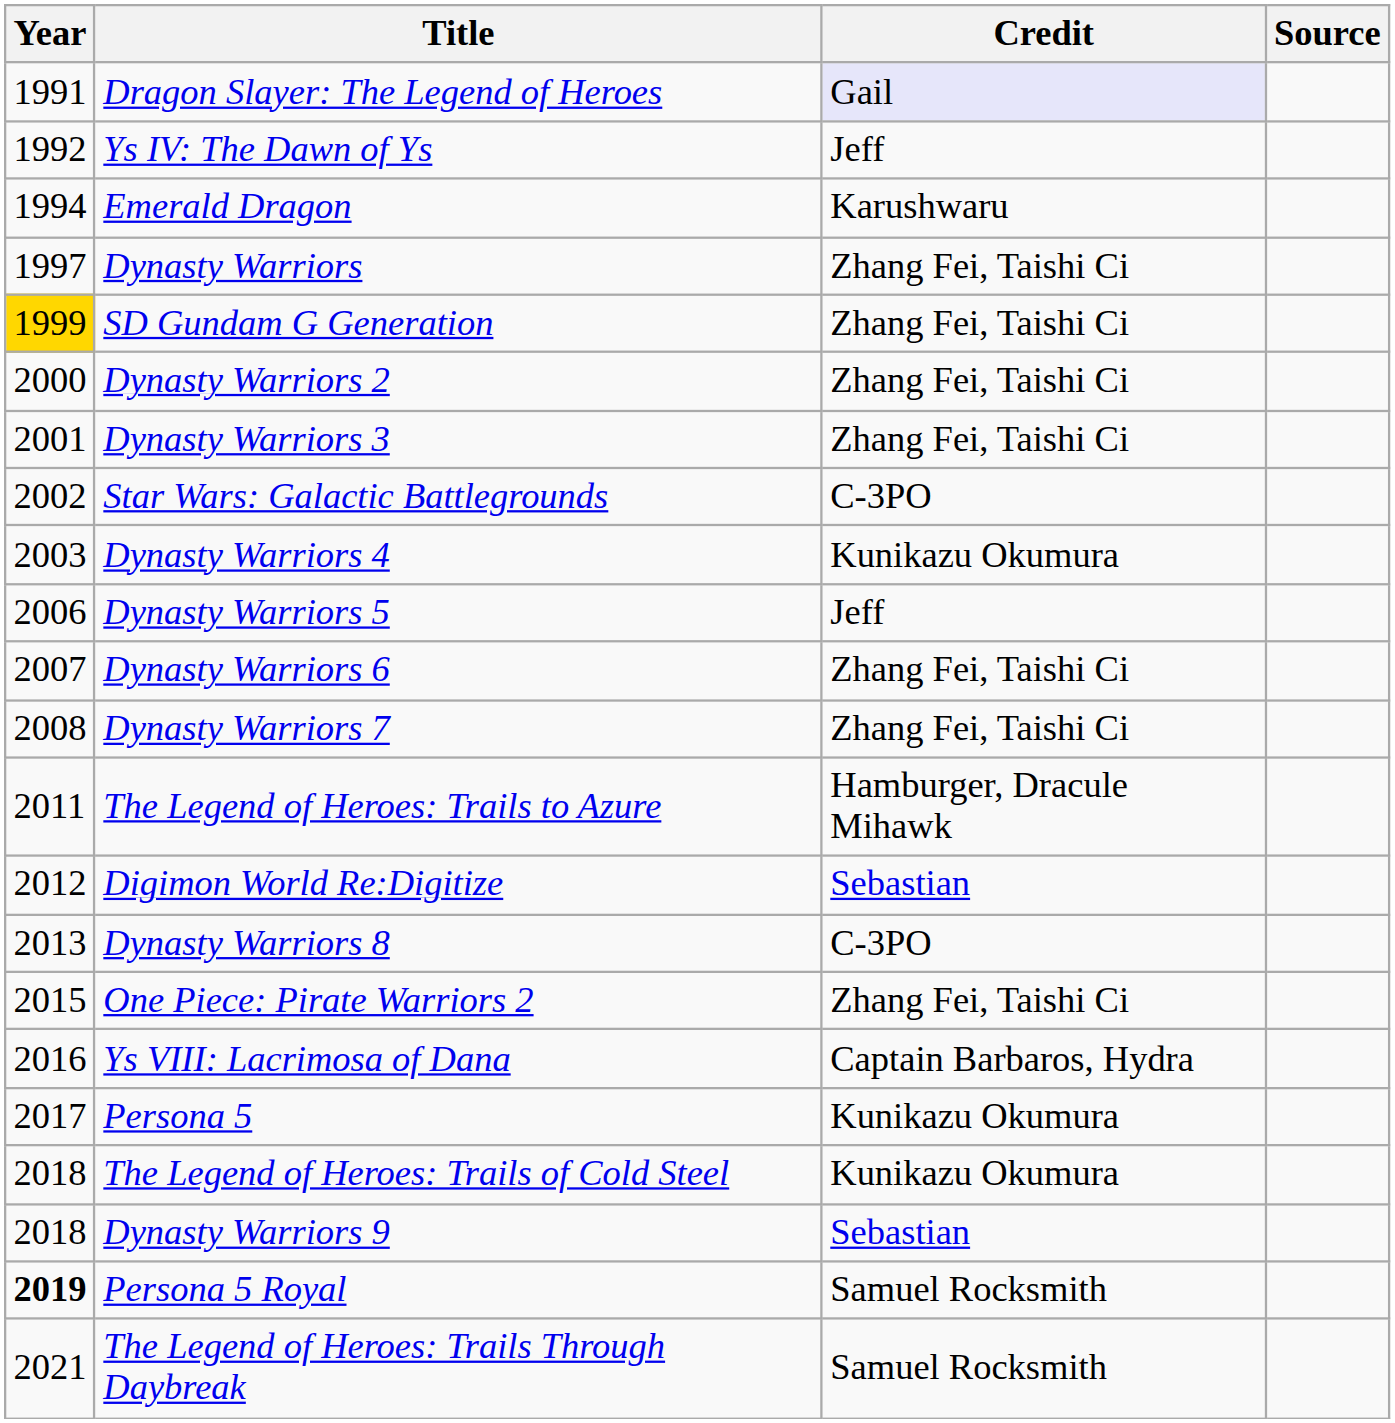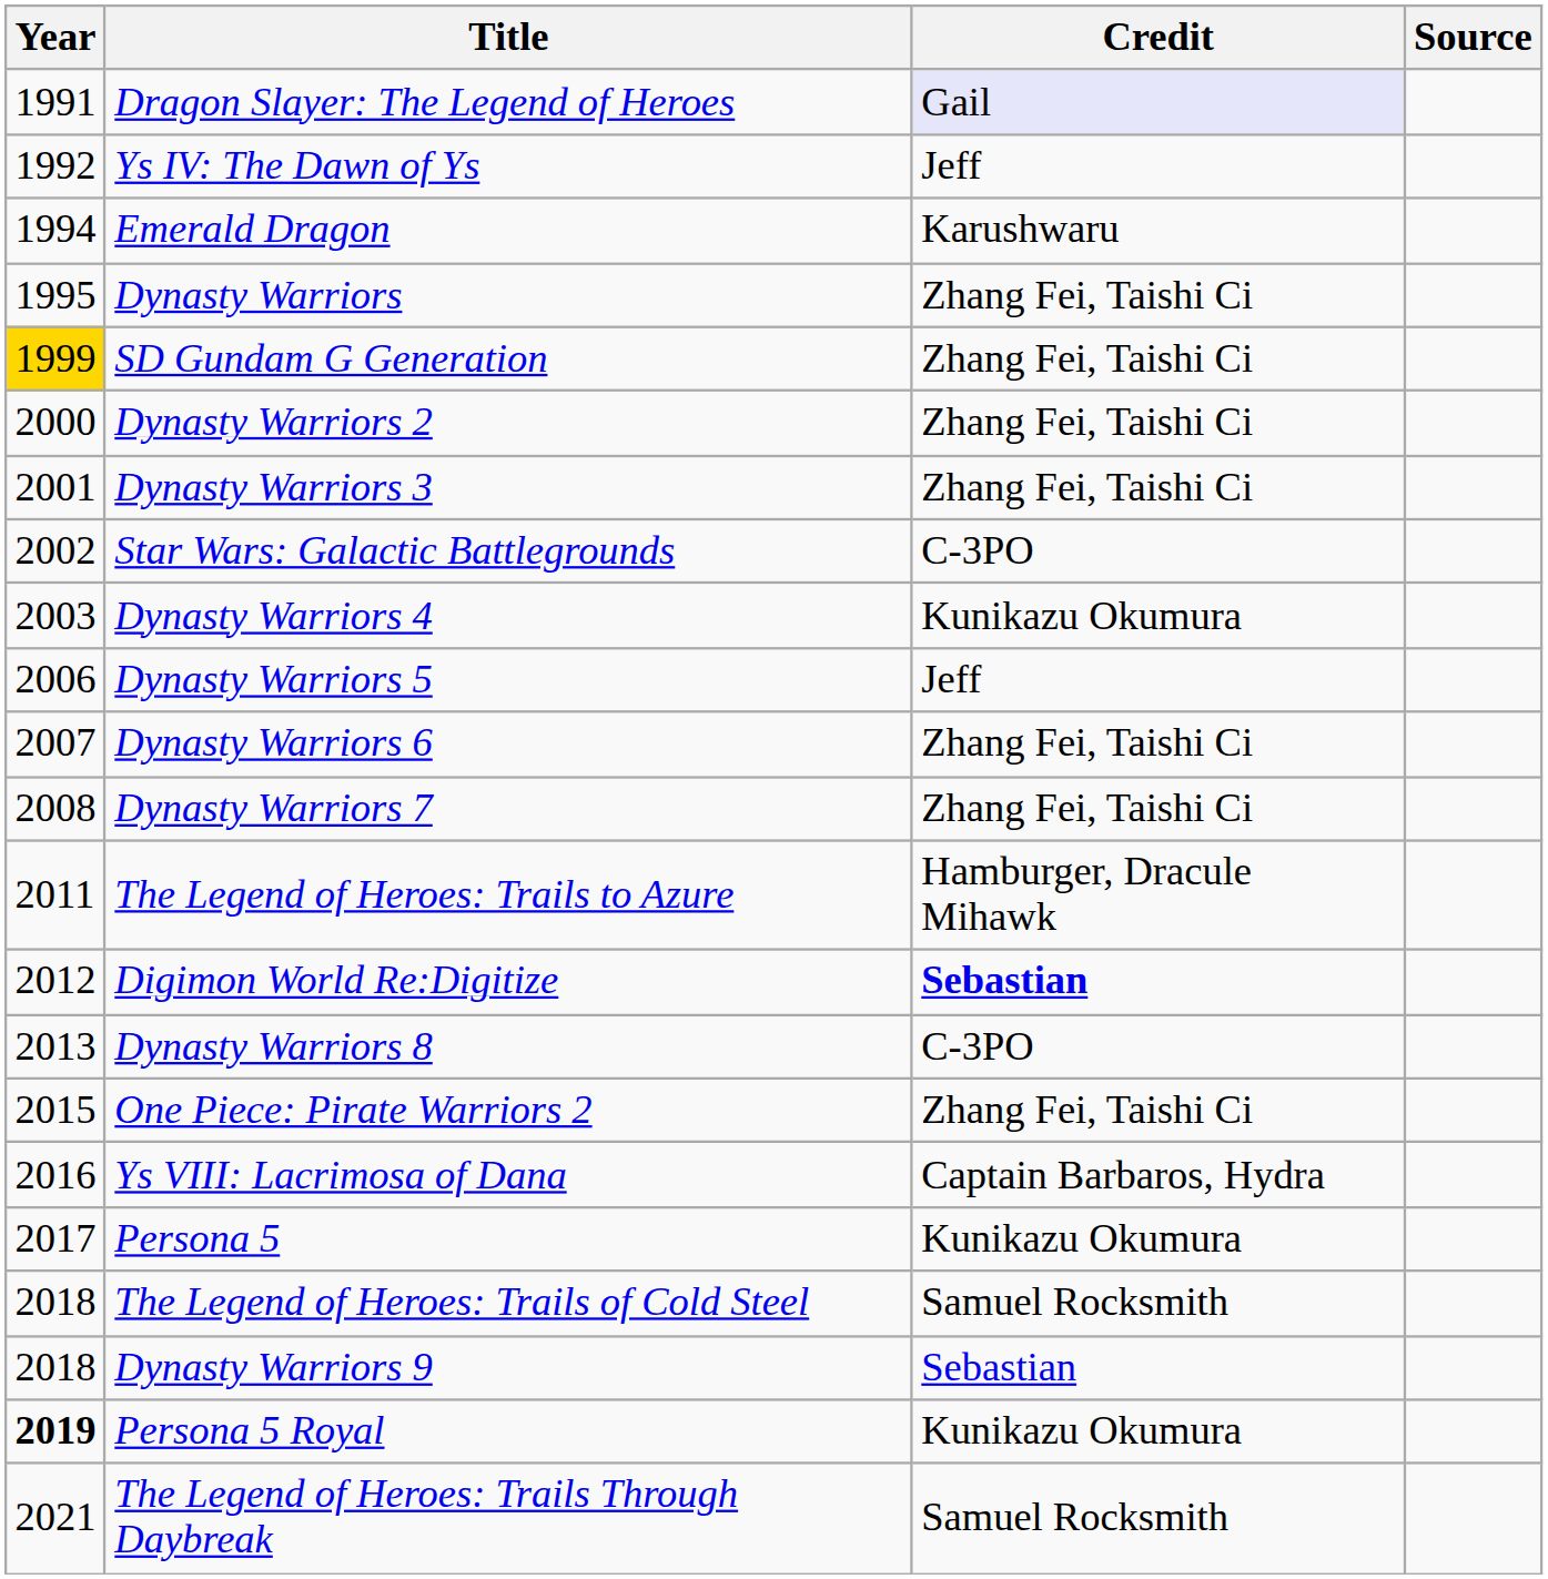 <table class="wikitable">
 <tr>
 <th>Year</th>
 <th>Title</th>
 <th>Credit</th>
 <th>Source</th>
 </tr>
 <tr>
 <td>1991</td>
 <td><em><a href='#'>Dragon Slayer: The Legend of Heroes</a></em></td>
 <td style="background: lavender;">Gail</td>
 <td></td>
 </tr>
 <tr>
 <td>1992</td>
 <td><em><a href='#'>Ys IV: The Dawn of Ys</a></em></td>
 <td>Jeff</td>
 <td></td>
 </tr>
 <tr>
 <td>1994</td>
 <td><em><a href='#'>Emerald Dragon</a></em></td>
 <td>Karushwaru</td>
 <td></td>
 </tr>
 <tr>
-<td>1997</td>
+<td>1995</td>
 <td><em><a href='#'>Dynasty Warriors</a></em></td>
 <td>Zhang Fei, Taishi Ci</td>
 <td></td>
 </tr>
 <tr>
 <td style="background: gold;">1999</td>
 <td><em><a href='#'>SD Gundam G Generation</a></em></td>
 <td>Zhang Fei, Taishi Ci</td>
 <td></td>
 </tr>
 <tr>
 <td>2000</td>
 <td><em><a href='#'>Dynasty Warriors 2</a></em></td>
 <td>Zhang Fei, Taishi Ci</td>
 <td></td>
 </tr>
 <tr>
 <td>2001</td>
 <td><em><a href='#'>Dynasty Warriors 3</a></em></td>
 <td>Zhang Fei, Taishi Ci</td>
 <td></td>
 </tr>
 <tr>
 <td>2002</td>
 <td><em><a href='#'>Star Wars: Galactic Battlegrounds</a></em></td>
 <td>C-3PO</td>
 <td></td>
 </tr>
 <tr>
 <td>2003</td>
 <td><em><a href='#'>Dynasty Warriors 4</a></em></td>
 <td>Kunikazu Okumura</td>
 <td></td>
 </tr>
 <tr>
 <td>2006</td>
 <td><em><a href='#'>Dynasty Warriors 5</a></em></td>
 <td>Jeff</td>
 <td></td>
 </tr>
 <tr>
 <td>2007</td>
 <td><em><a href='#'>Dynasty Warriors 6</a></em></td>
 <td>Zhang Fei, Taishi Ci</td>
 <td></td>
 </tr>
 <tr>
 <td>2008</td>
 <td><em><a href='#'>Dynasty Warriors 7</a></em></td>
 <td>Zhang Fei, Taishi Ci</td>
 <td></td>
 </tr>
 <tr>
 <td>2011</td>
 <td><em><a href='#'>The Legend of Heroes: Trails to Azure</a></em></td>
 <td>Hamburger, Dracule Mihawk</td>
 <td></td>
 </tr>
 <tr>
 <td>2012</td>
 <td><em><a href='#'>Digimon World Re:Digitize</a></em></td>
-<td><a href='#'>Sebastian</a></td>
+<td><strong><a href='#'>Sebastian</a></strong></td>
 <td></td>
 </tr>
 <tr>
 <td>2013</td>
 <td><em><a href='#'>Dynasty Warriors 8</a></em></td>
 <td>C-3PO</td>
 <td></td>
 </tr>
 <tr>
 <td>2015</td>
 <td><em><a href='#'>One Piece: Pirate Warriors 2</a></em></td>
 <td>Zhang Fei, Taishi Ci</td>
 <td></td>
 </tr>
 <tr>
 <td>2016</td>
 <td><em><a href='#'>Ys VIII: Lacrimosa of Dana</a></em></td>
 <td>Captain Barbaros, Hydra</td>
 <td></td>
 </tr>
 <tr>
 <td>2017</td>
 <td><em><a href='#'>Persona 5</a></em></td>
 <td>Kunikazu Okumura</td>
 <td></td>
 </tr>
 <tr>
 <td>2018</td>
 <td><em><a href='#'>The Legend of Heroes: Trails of Cold Steel</a></em></td>
-<td>Kunikazu Okumura</td>
+<td>Samuel Rocksmith</td>
 <td></td>
 </tr>
 <tr>
 <td>2018</td>
 <td><em><a href='#'>Dynasty Warriors 9</a></em></td>
 <td><a href='#'>Sebastian</a></td>
 <td></td>
 </tr>
 <tr>
 <td><strong>2019</strong></td>
 <td><em><a href='#'>Persona 5 Royal</a></em></td>
-<td>Samuel Rocksmith</td>
+<td>Kunikazu Okumura</td>
 <td></td>
 </tr>
 <tr>
 <td>2021</td>
 <td><em><a href='#'>The Legend of Heroes: Trails Through Daybreak</a></em></td>
 <td>Samuel Rocksmith</td>
 <td></td>
 </tr>
 </table>
